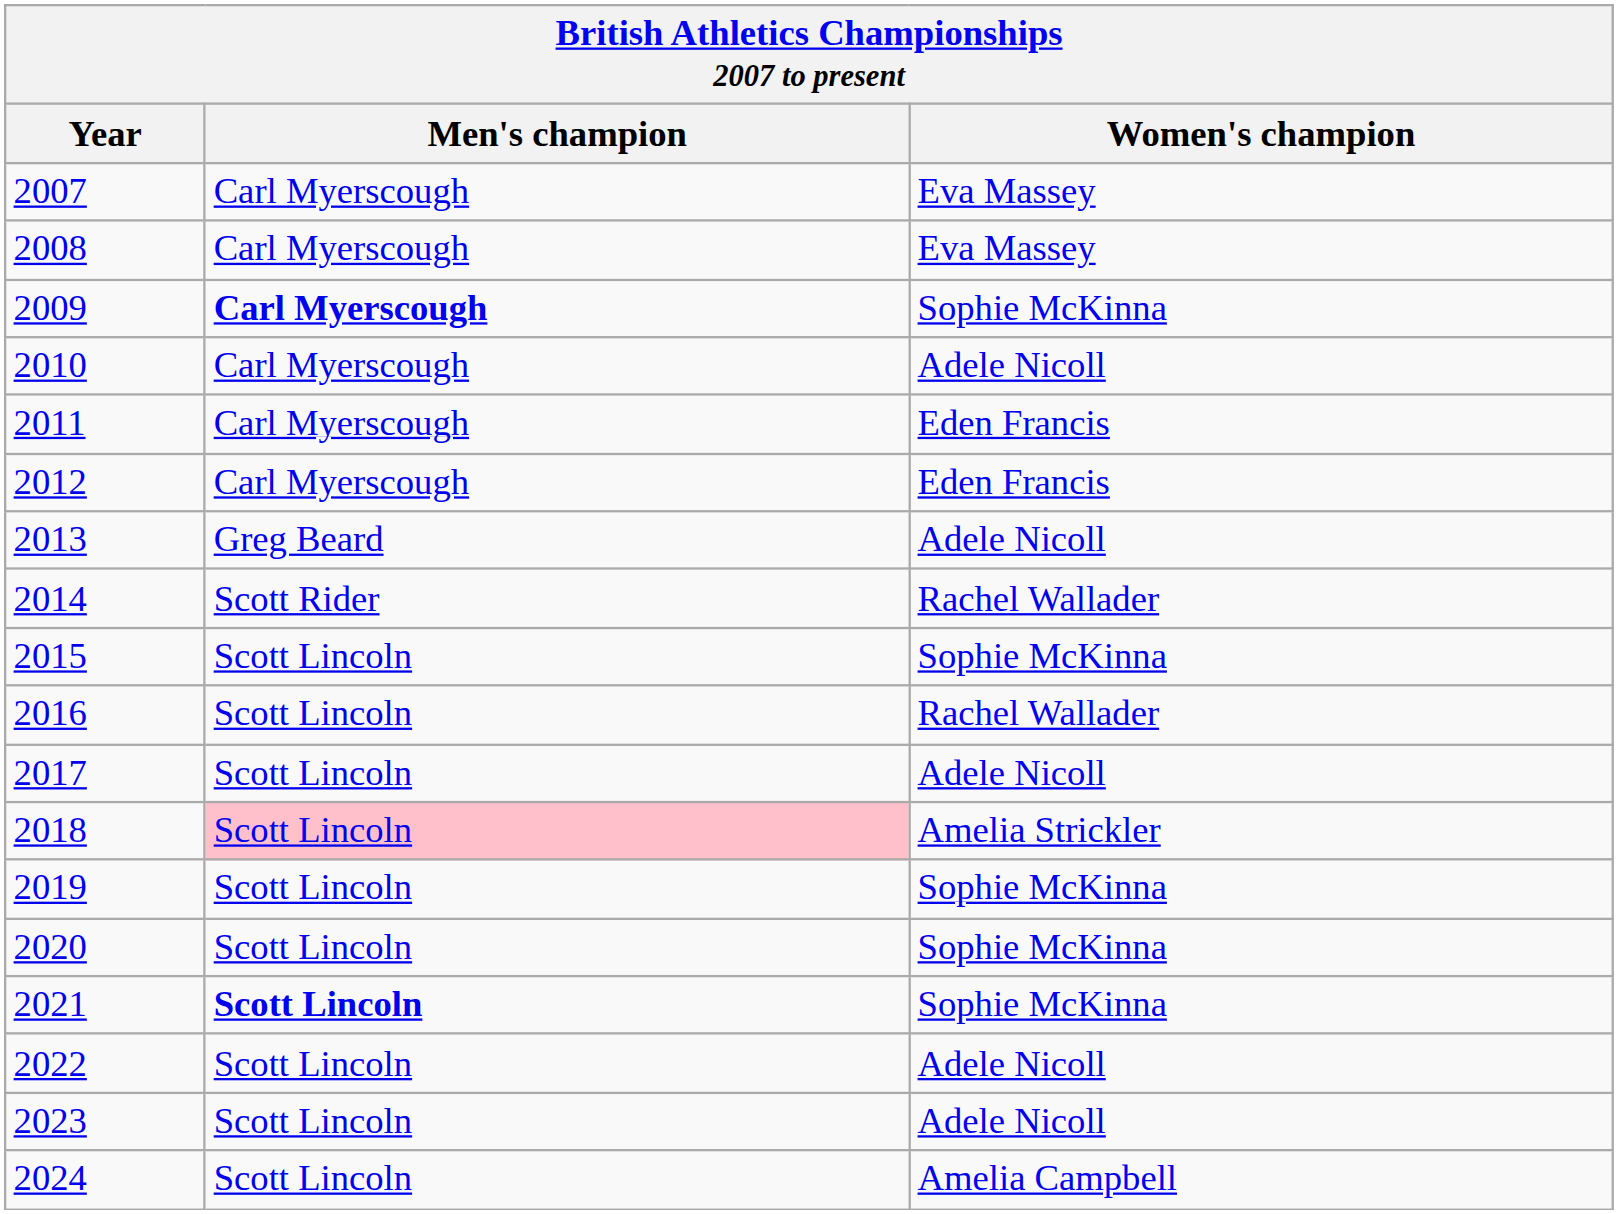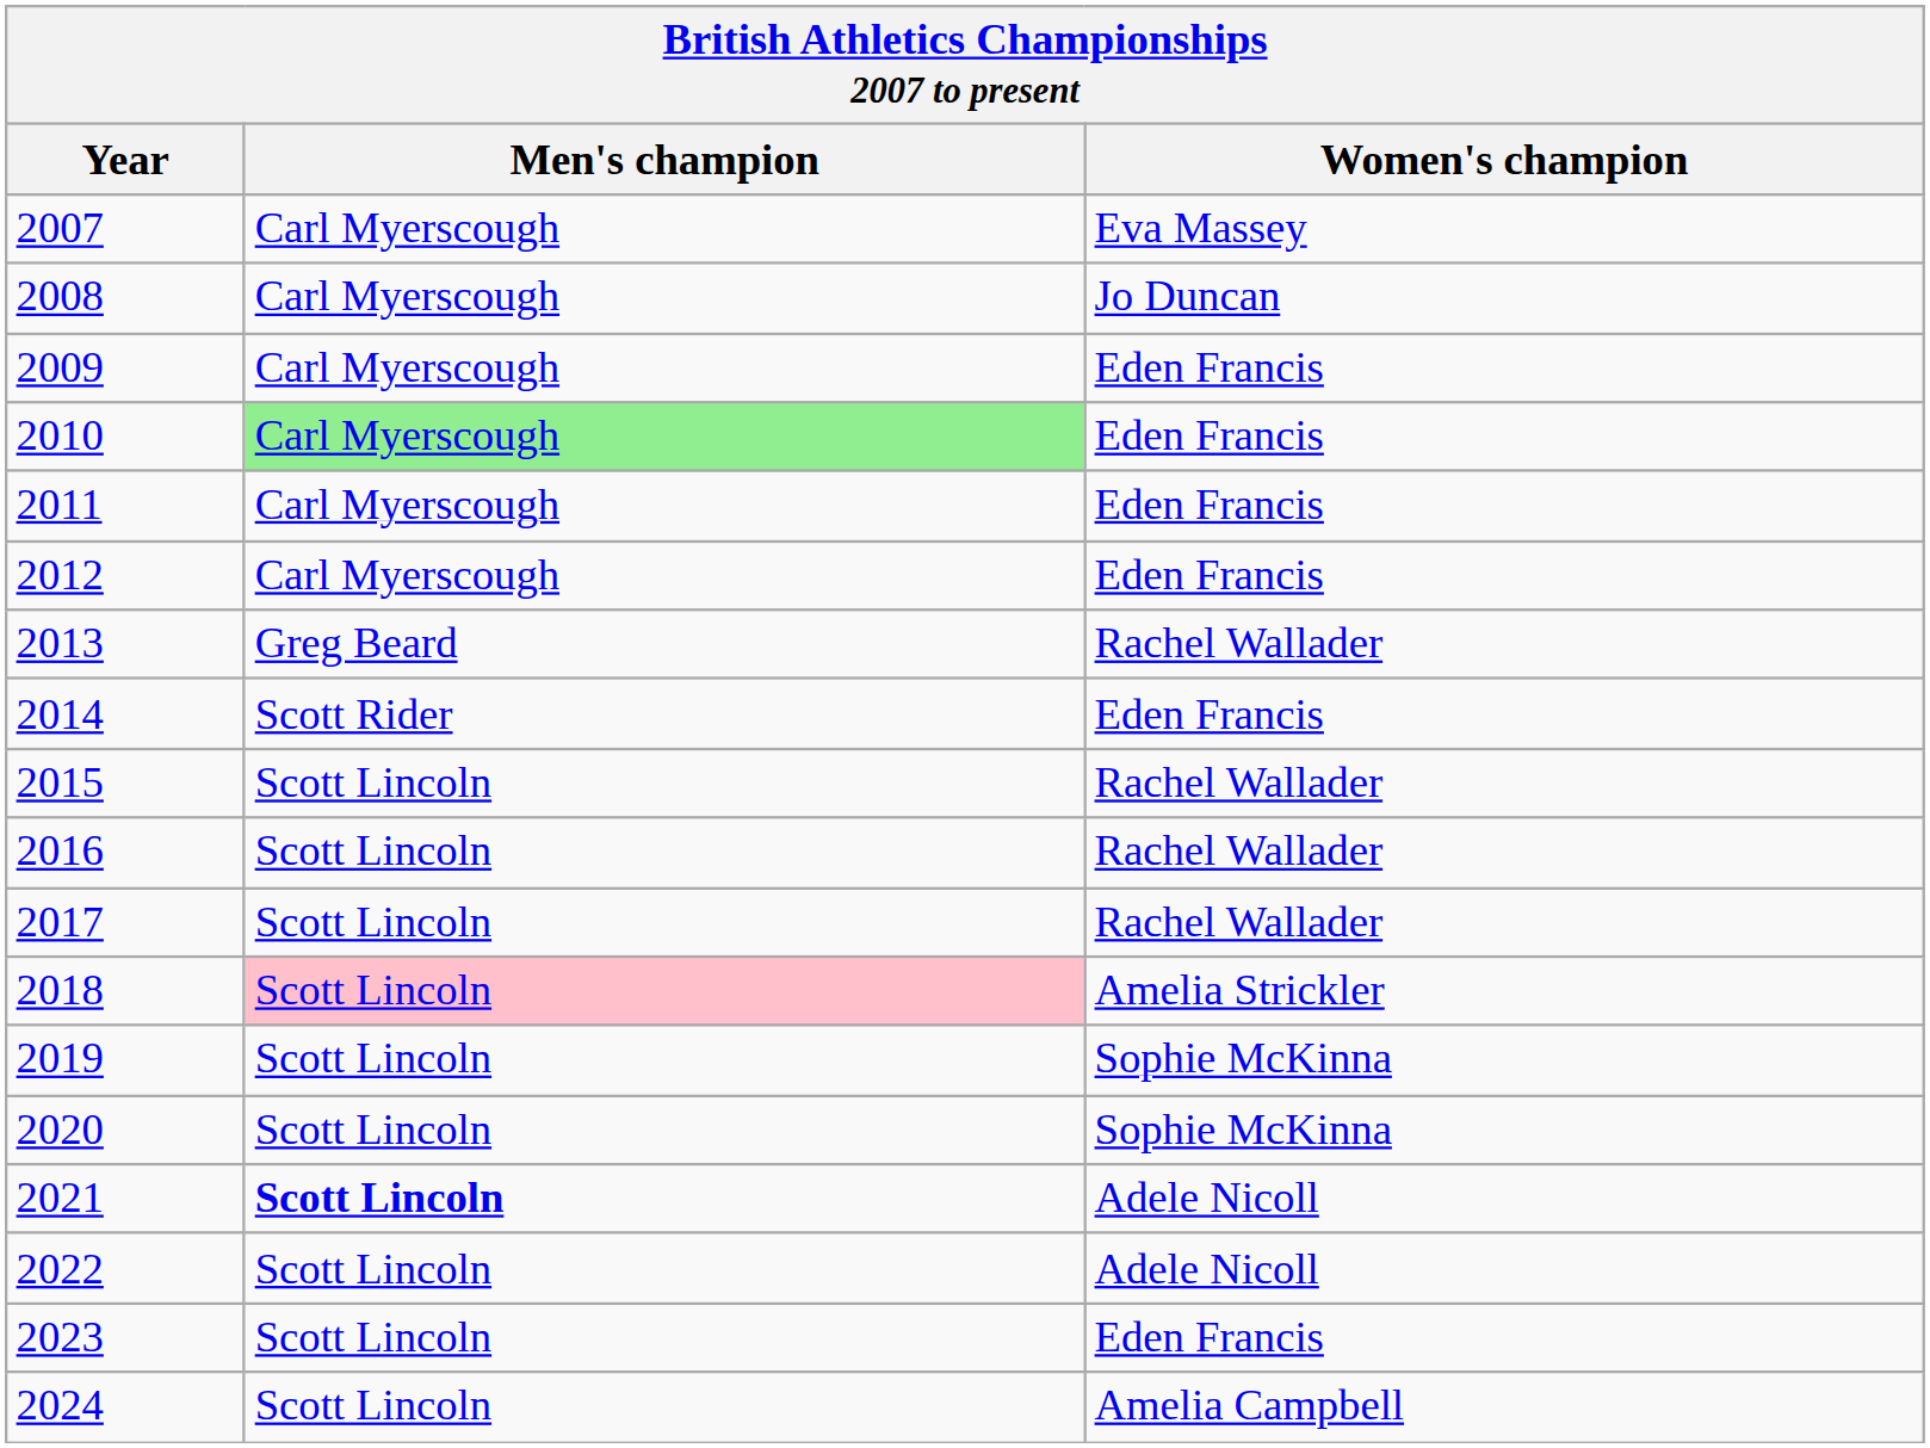 <table class="wikitable">
 <tr>
 <th colspan="3"><a href='#'>British Athletics Championships</a><br><em><small>2007 to present</small></em></th>
 </tr>
 <tr>
 <th width=80>Year</th>
 <th width=300>Men's champion</th>
 <th width=300>Women's champion</th>
 </tr>
 <tr>
 <td><a href='#'>2007</a></td>
 <td><a href='#'>Carl Myerscough</a></td>
 <td><a href='#'>Eva Massey</a></td>
 </tr>
 <tr>
 <td><a href='#'>2008</a></td>
 <td><a href='#'>Carl Myerscough</a></td>
-<td><a href='#'>Eva Massey</a></td>
+<td><a href='#'>Jo Duncan</a></td>
 </tr>
 <tr>
 <td><a href='#'>2009</a></td>
-<td><strong><a href='#'>Carl Myerscough</a></strong></td>
-<td><a href='#'>Sophie McKinna</a></td>
+<td><a href='#'>Carl Myerscough</a></td>
+<td><a href='#'>Eden Francis</a></td>
 </tr>
 <tr>
 <td><a href='#'>2010</a></td>
-<td><a href='#'>Carl Myerscough</a></td>
-<td><a href='#'>Adele Nicoll</a></td>
+<td style="background: lightgreen;"><a href='#'>Carl Myerscough</a></td>
+<td><a href='#'>Eden Francis</a></td>
 </tr>
 <tr>
 <td><a href='#'>2011</a></td>
 <td><a href='#'>Carl Myerscough</a></td>
 <td><a href='#'>Eden Francis</a></td>
 </tr>
 <tr>
 <td><a href='#'>2012</a></td>
 <td><a href='#'>Carl Myerscough</a></td>
 <td><a href='#'>Eden Francis</a></td>
 </tr>
 <tr>
 <td><a href='#'>2013</a></td>
 <td><a href='#'>Greg Beard</a></td>
-<td><a href='#'>Adele Nicoll</a></td>
+<td><a href='#'>Rachel Wallader</a></td>
 </tr>
 <tr>
 <td><a href='#'>2014</a></td>
 <td><a href='#'>Scott Rider</a></td>
-<td><a href='#'>Rachel Wallader</a></td>
+<td><a href='#'>Eden Francis</a></td>
 </tr>
 <tr>
 <td><a href='#'>2015</a></td>
 <td><a href='#'>Scott Lincoln</a></td>
-<td><a href='#'>Sophie McKinna</a></td>
+<td><a href='#'>Rachel Wallader</a></td>
 </tr>
 <tr>
 <td><a href='#'>2016</a></td>
 <td><a href='#'>Scott Lincoln</a></td>
 <td><a href='#'>Rachel Wallader</a></td>
 </tr>
 <tr>
 <td><a href='#'>2017</a></td>
 <td><a href='#'>Scott Lincoln</a></td>
-<td><a href='#'>Adele Nicoll</a></td>
+<td><a href='#'>Rachel Wallader</a></td>
 </tr>
 <tr>
 <td><a href='#'>2018</a></td>
 <td style="background: pink;"><a href='#'>Scott Lincoln</a></td>
 <td><a href='#'>Amelia Strickler</a></td>
 </tr>
 <tr>
 <td><a href='#'>2019</a></td>
 <td><a href='#'>Scott Lincoln</a></td>
 <td><a href='#'>Sophie McKinna</a></td>
 </tr>
 <tr>
 <td><a href='#'>2020</a></td>
 <td><a href='#'>Scott Lincoln</a></td>
 <td><a href='#'>Sophie McKinna</a></td>
 </tr>
 <tr>
 <td><a href='#'>2021</a></td>
 <td><strong><a href='#'>Scott Lincoln</a></strong></td>
-<td><a href='#'>Sophie McKinna</a></td>
+<td><a href='#'>Adele Nicoll</a></td>
 </tr>
 <tr>
 <td><a href='#'>2022</a></td>
 <td><a href='#'>Scott Lincoln</a></td>
 <td><a href='#'>Adele Nicoll</a></td>
 </tr>
 <tr>
 <td><a href='#'>2023</a></td>
 <td><a href='#'>Scott Lincoln</a></td>
-<td><a href='#'>Adele Nicoll</a></td>
+<td><a href='#'>Eden Francis</a></td>
 </tr>
 <tr>
 <td><a href='#'>2024</a></td>
 <td><a href='#'>Scott Lincoln</a></td>
 <td><a href='#'>Amelia Campbell</a></td>
 </tr>
 </table>
